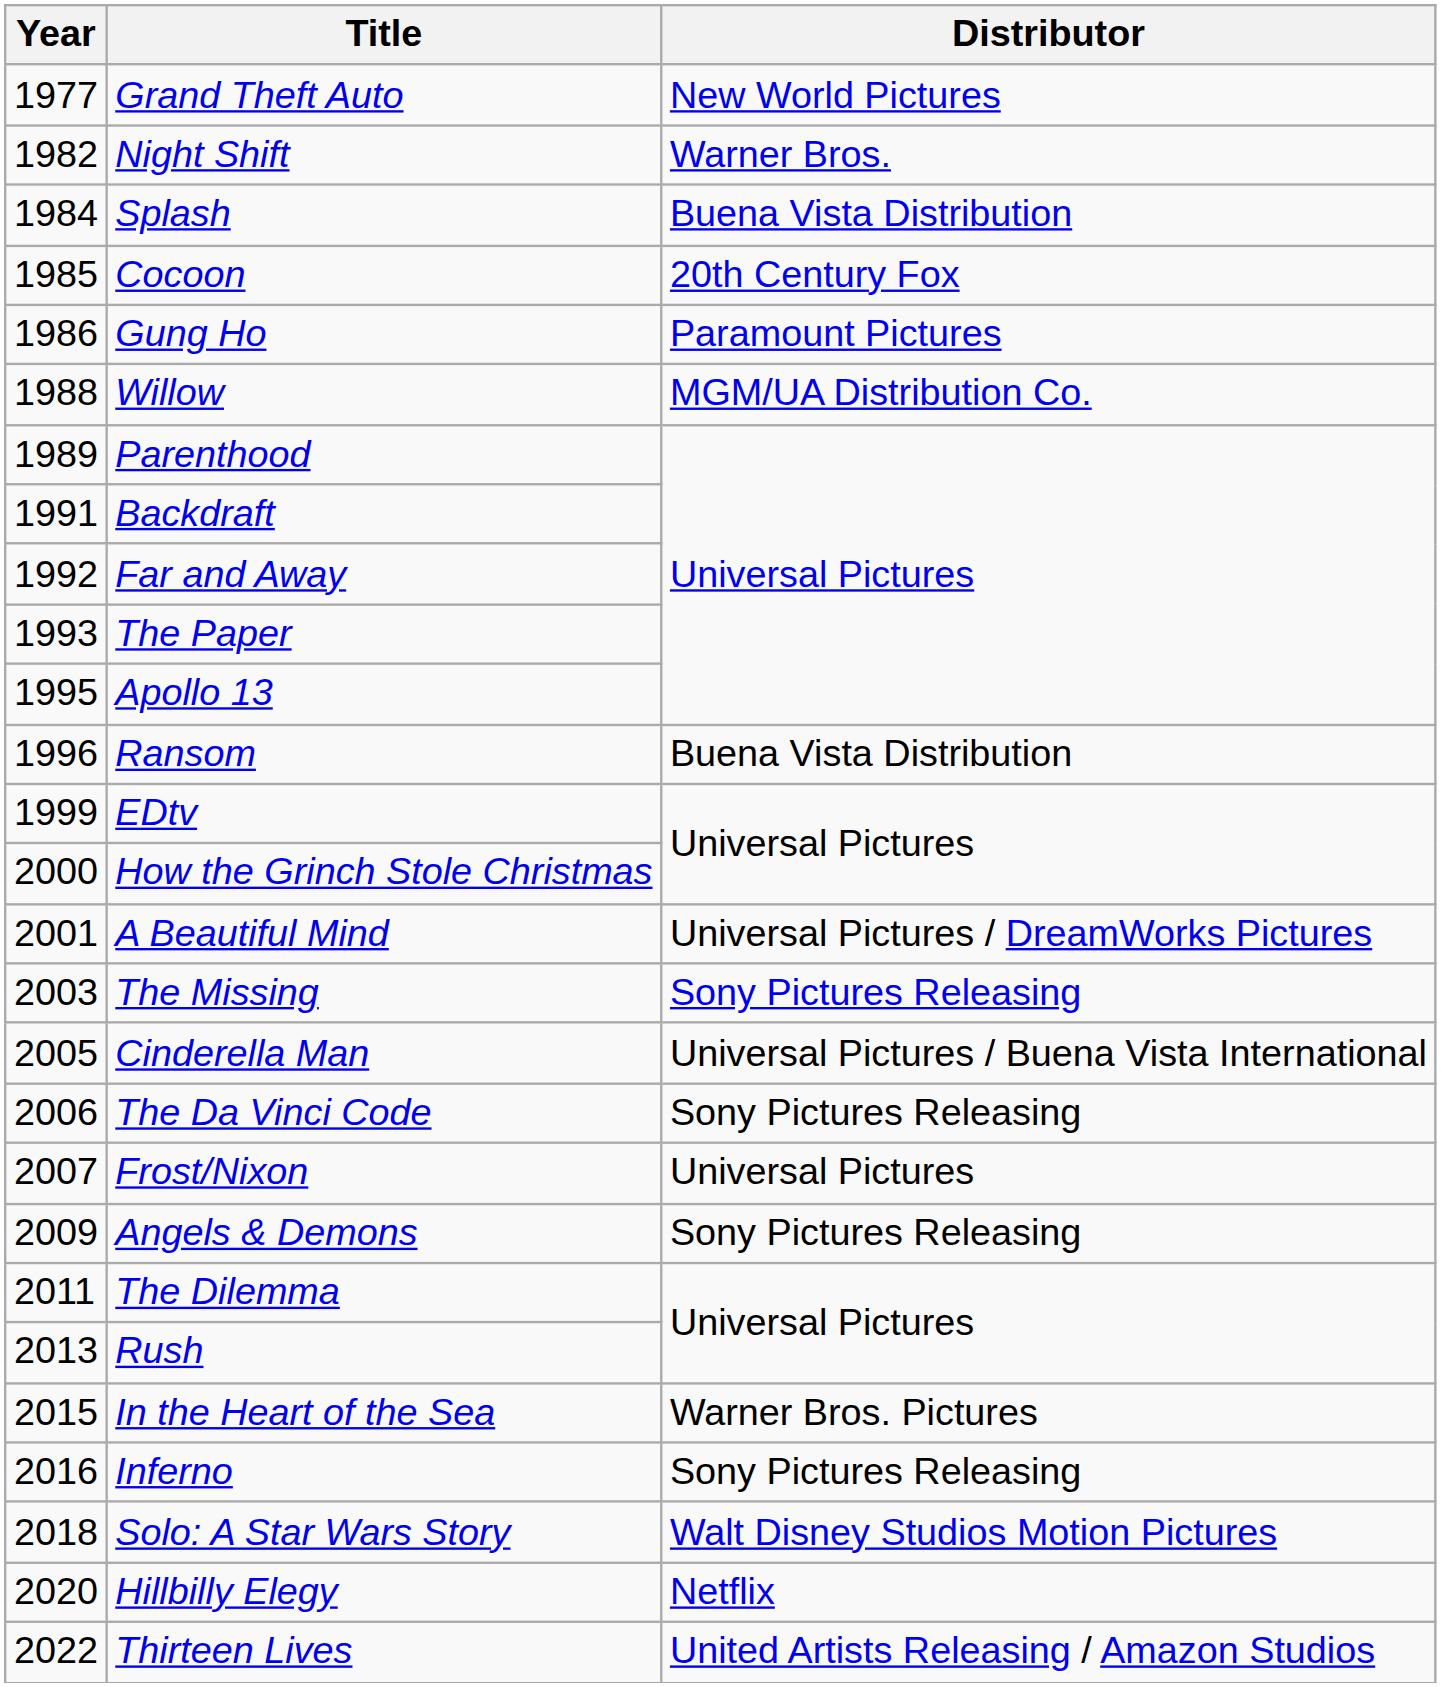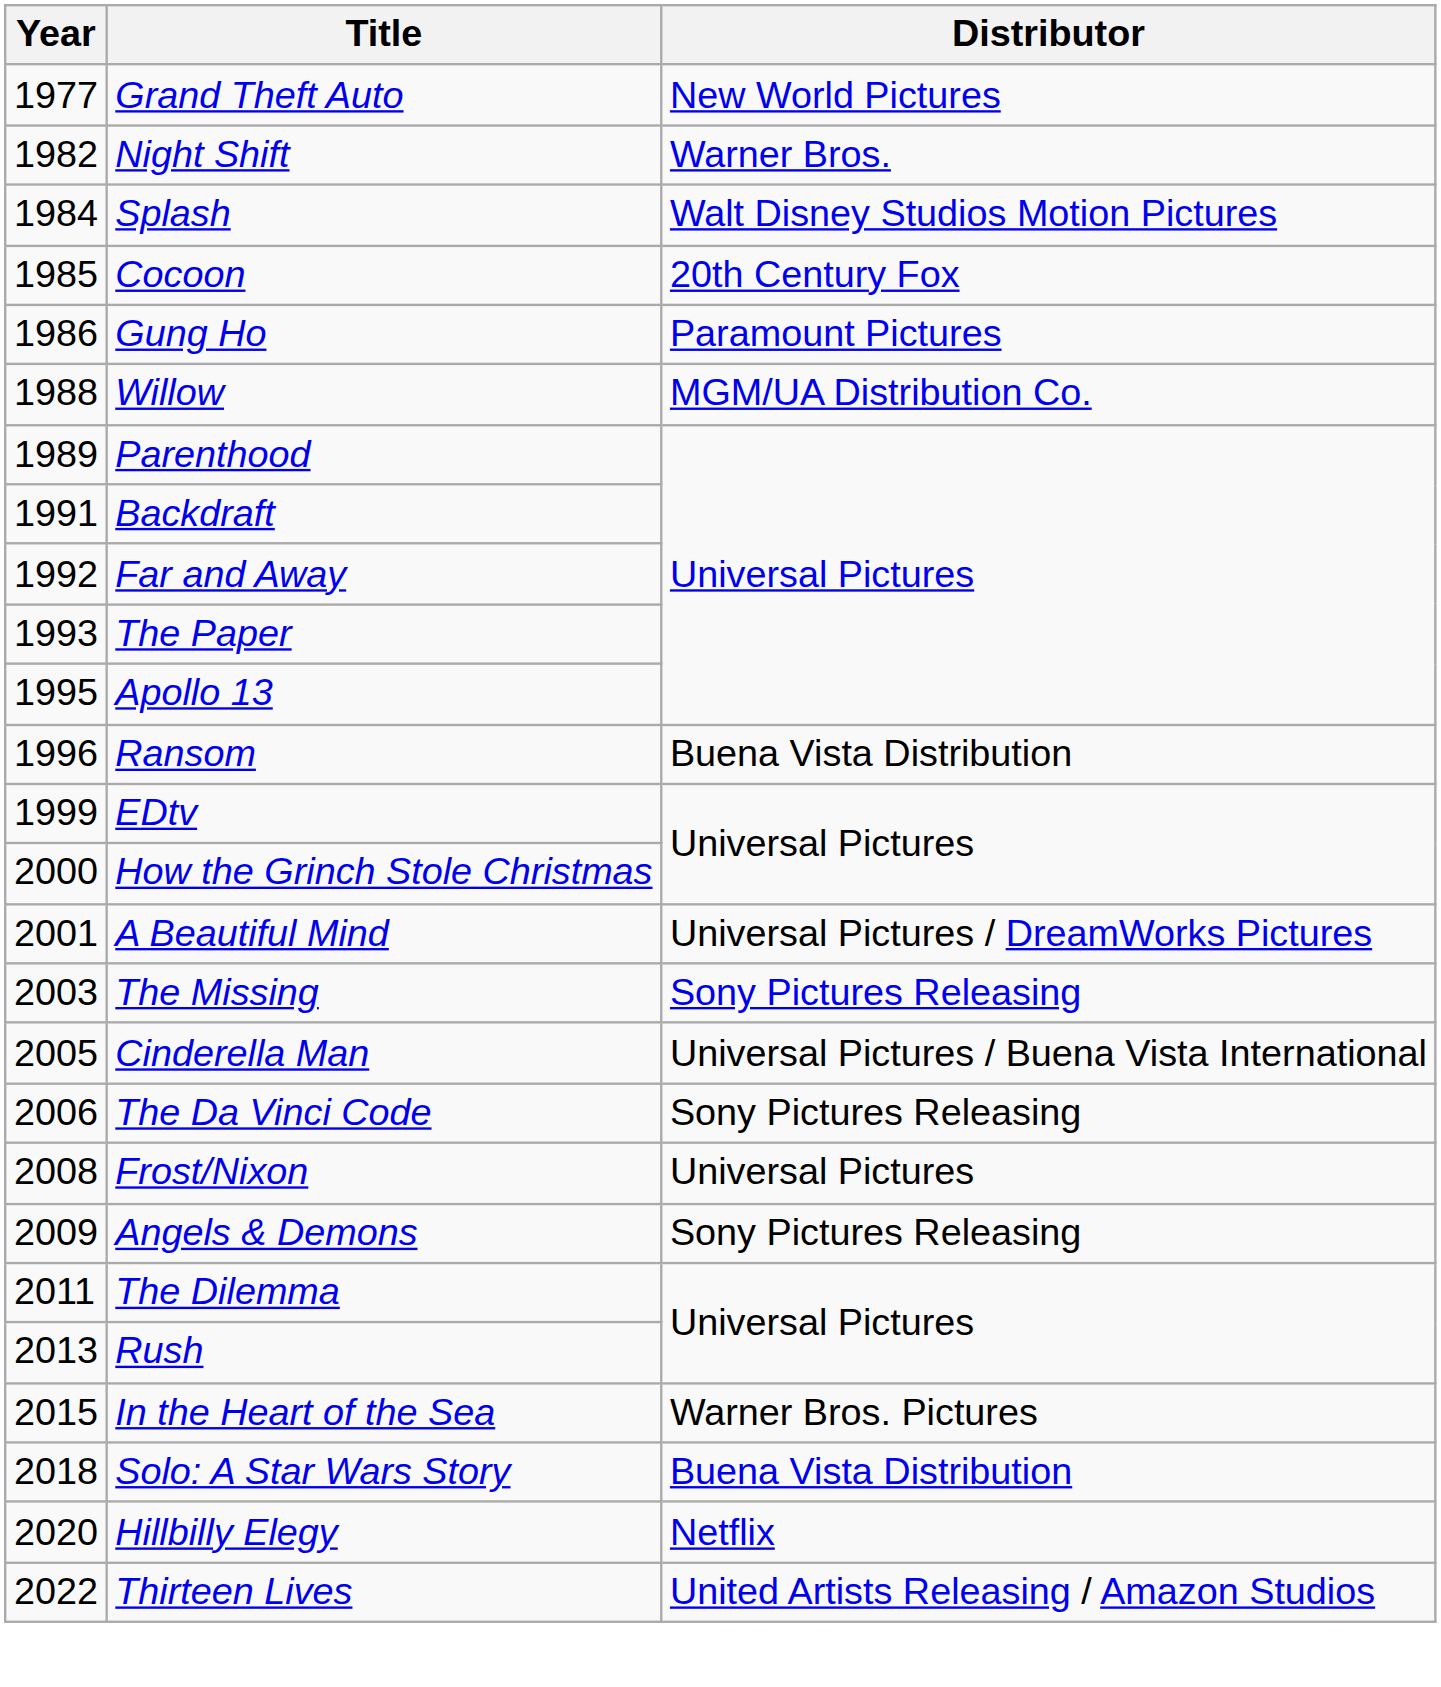 <table class="wikitable">
 <tr>
 <th>Year</th>
 <th>Title</th>
 <th>Distributor</th>
 </tr>
 <tr>
 <td>1977</td>
 <td><em><a href='#'>Grand Theft Auto</a></em></td>
 <td><a href='#'>New World Pictures</a></td>
 </tr>
 <tr>
 <td>1982</td>
 <td><em><a href='#'>Night Shift</a></em></td>
 <td><a href='#'>Warner Bros.</a></td>
 </tr>
 <tr>
 <td>1984</td>
 <td><em><a href='#'>Splash</a></em></td>
-<td><a href='#'>Buena Vista Distribution</a></td>
+<td><a href='#'>Walt Disney Studios Motion Pictures</a></td>
 </tr>
 <tr>
 <td>1985</td>
 <td><em><a href='#'>Cocoon</a></em></td>
 <td><a href='#'>20th Century Fox</a></td>
 </tr>
 <tr>
 <td>1986</td>
 <td><em><a href='#'>Gung Ho</a></em></td>
 <td><a href='#'>Paramount Pictures</a></td>
 </tr>
 <tr>
 <td>1988</td>
 <td><em><a href='#'>Willow</a></em></td>
 <td><a href='#'>MGM/UA Distribution Co.</a></td>
 </tr>
 <tr>
 <td>1989</td>
 <td><em><a href='#'>Parenthood</a></em></td>
 <td rowspan=5><a href='#'>Universal Pictures</a></td>
 </tr>
 <tr>
 <td>1991</td>
 <td><em><a href='#'>Backdraft</a></em></td>
 </tr>
 <tr>
 <td>1992</td>
 <td><em><a href='#'>Far and Away</a></em></td>
 </tr>
 <tr>
 <td>1993</td>
 <td><em><a href='#'>The Paper</a></em></td>
 </tr>
 <tr>
 <td>1995</td>
 <td><em><a href='#'>Apollo 13</a></em></td>
 </tr>
 <tr>
 <td>1996</td>
 <td><em><a href='#'>Ransom</a></em></td>
 <td>Buena Vista Distribution</td>
 </tr>
 <tr>
 <td>1999</td>
 <td><em><a href='#'>EDtv</a></em></td>
 <td rowspan=2>Universal Pictures</td>
 </tr>
 <tr>
 <td>2000</td>
 <td><em><a href='#'>How the Grinch Stole Christmas</a></em></td>
 </tr>
 <tr>
 <td>2001</td>
 <td><em><a href='#'>A Beautiful Mind</a></em></td>
 <td>Universal Pictures / <a href='#'>DreamWorks Pictures</a></td>
 </tr>
 <tr>
 <td>2003</td>
 <td><em><a href='#'>The Missing</a></em></td>
 <td><a href='#'>Sony Pictures Releasing</a></td>
 </tr>
 <tr>
 <td>2005</td>
 <td><em><a href='#'>Cinderella Man</a></em></td>
 <td>Universal Pictures / Buena Vista International</td>
 </tr>
 <tr>
 <td>2006</td>
 <td><em><a href='#'>The Da Vinci Code</a></em></td>
 <td>Sony Pictures Releasing</td>
 </tr>
 <tr>
-<td>2007</td>
+<td>2008</td>
 <td><em><a href='#'>Frost/Nixon</a></em></td>
 <td>Universal Pictures</td>
 </tr>
 <tr>
 <td>2009</td>
 <td><em><a href='#'>Angels & Demons</a></em></td>
 <td>Sony Pictures Releasing</td>
 </tr>
 <tr>
 <td>2011</td>
 <td><em><a href='#'>The Dilemma</a></em></td>
 <td rowspan=2>Universal Pictures</td>
 </tr>
 <tr>
 <td>2013</td>
 <td><em><a href='#'>Rush</a></em></td>
 </tr>
 <tr>
 <td>2015</td>
 <td><em><a href='#'>In the Heart of the Sea</a></em></td>
 <td>Warner Bros. Pictures</td>
 </tr>
 <tr>
-<td>2016</td>
-<td><em><a href='#'>Inferno</a></em></td>
-<td>Sony Pictures Releasing</td>
-</tr>
-<tr>
 <td>2018</td>
 <td><em><a href='#'>Solo: A Star Wars Story</a></em></td>
-<td><a href='#'>Walt Disney Studios Motion Pictures</a></td>
+<td><a href='#'>Buena Vista Distribution</a></td>
 </tr>
 <tr>
 <td>2020</td>
 <td><em><a href='#'>Hillbilly Elegy</a></em></td>
 <td><a href='#'>Netflix</a></td>
 </tr>
 <tr>
 <td>2022</td>
 <td><em><a href='#'>Thirteen Lives</a></em></td>
 <td><a href='#'>United Artists Releasing</a> / <a href='#'>Amazon Studios</a></td>
 </tr>
 </table>
